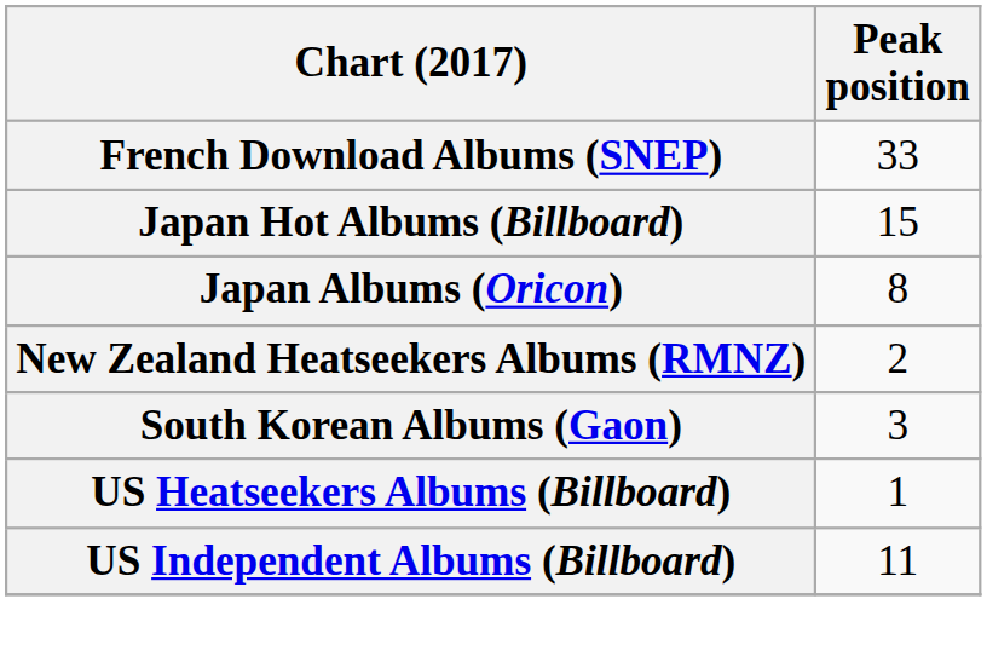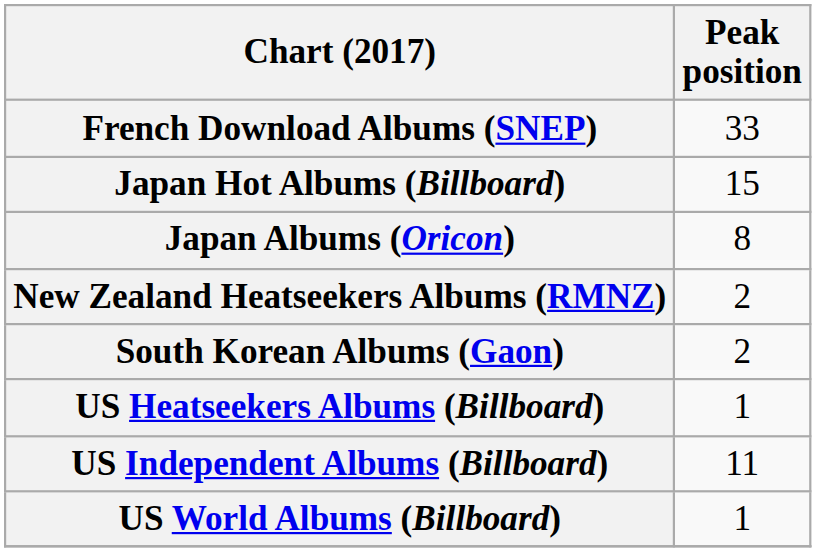 <table class="wikitable sortable plainrowheaders" style="text-align:center">
 <tr>
 <th scope="col">Chart (2017)</th>
 <th scope="col">Peak<br> position</th>
 </tr>
 <tr>
 <th scope="row">French Download Albums (<a href='#'>SNEP</a>)</th>
 <td>33</td>
 </tr>
 <tr>
 <th scope="row">Japan Hot Albums (<em>Billboard</em>)</th>
 <td>15</td>
 </tr>
 <tr>
 <th scope="row">Japan Albums (<em><a href='#'>Oricon</a></em>)</th>
 <td>8</td>
 </tr>
 <tr>
 <th scope="row">New Zealand Heatseekers Albums (<a href='#'>RMNZ</a>)</th>
 <td>2</td>
 </tr>
 <tr>
 <th scope="row">South Korean Albums (<a href='#'>Gaon</a>)</th>
-<td>3</td>
+<td>2</td>
 </tr>
 <tr>
 <th scope="row">US <a href='#'>Heatseekers Albums</a> (<em>Billboard</em>)</th>
 <td>1</td>
 </tr>
 <tr>
 <th scope="row">US <a href='#'>Independent Albums</a> (<em>Billboard</em>)</th>
 <td>11</td>
 </tr>
 <tr>
+<th scope="row">US <a href='#'>World Albums</a> (<em>Billboard</em>)</th>
+<td>1</td>
+</tr>
+<tr>
 </tr>
 </table>
